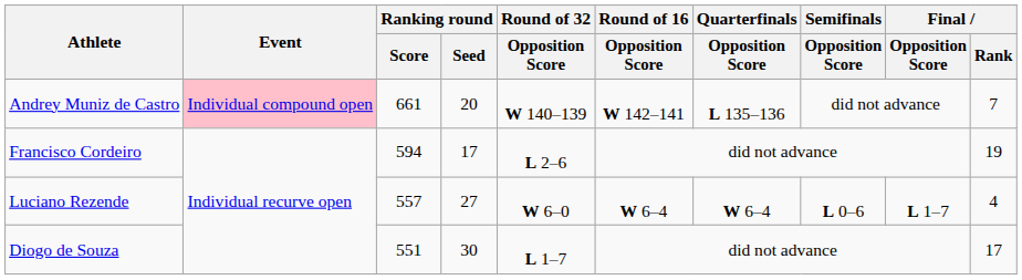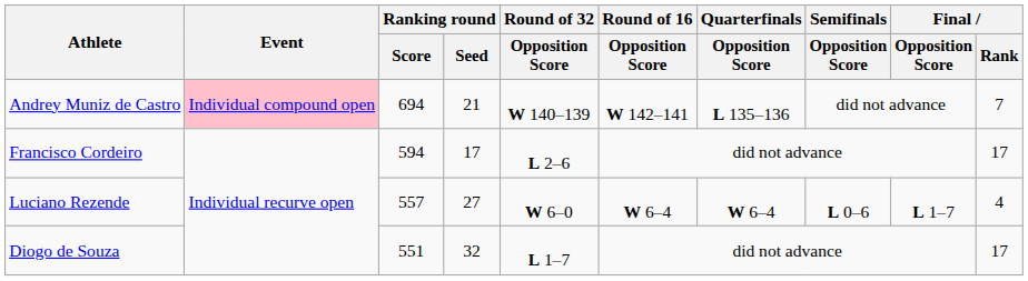 <table class="wikitable" style="font-size:90%">
 <tr>
 <th rowspan=2>Athlete</th>
 <th rowspan=2>Event</th>
 <th colspan="2">Ranking round</th>
 <th>Round of 32</th>
 <th>Round of 16</th>
 <th>Quarterfinals</th>
 <th>Semifinals</th>
 <th colspan="2">Final / </th>
 </tr>
 <tr style="font-size:95%">
 <th>Score</th>
 <th>Seed</th>
 <th>Opposition<br>Score</th>
 <th>Opposition<br>Score</th>
 <th>Opposition<br>Score</th>
 <th>Opposition<br>Score</th>
 <th>Opposition<br>Score</th>
 <th>Rank</th>
 </tr>
 <tr align=center>
 <td align=left><a href='#'>Andrey Muniz de Castro</a></td>
 <td style="background: pink;"><a href='#'>Individual compound open</a></td>
-<td>661</td>
-<td>20</td>
+<td>694</td>
+<td>21</td>
 <td><br> <strong>W</strong> 140–139</td>
 <td><br> <strong>W</strong> 142–141</td>
 <td><br> <strong>L</strong> 135–136</td>
 <td colspan=2>did not advance</td>
 <td>7</td>
 </tr>
 <tr align=center>
 <td align=left><a href='#'>Francisco Cordeiro</a></td>
 <td align=left rowspan=3><a href='#'>Individual recurve open</a></td>
 <td>594</td>
 <td>17</td>
 <td><br> <strong>L</strong> 2–6</td>
 <td colspan=4>did not advance</td>
-<td>19</td>
+<td>17</td>
 </tr>
 <tr align=center>
 <td align=left><a href='#'>Luciano Rezende</a></td>
 <td>557</td>
 <td>27</td>
 <td><br> <strong>W</strong> 6–0</td>
 <td><br> <strong>W</strong> 6–4</td>
 <td><br> <strong>W</strong> 6–4</td>
 <td><br> <strong>L</strong> 0–6</td>
 <td><br> <strong>L</strong> 1–7</td>
 <td>4</td>
 </tr>
 <tr align=center>
 <td align=left><a href='#'>Diogo de Souza</a></td>
 <td>551</td>
-<td>30</td>
+<td>32</td>
 <td><br> <strong>L</strong> 1–7</td>
 <td colspan=4>did not advance</td>
 <td>17</td>
 </tr>
 </table>
